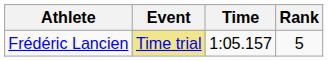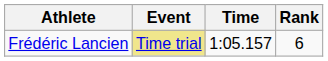 <table class=wikitable style="font-size:90%; text-align:center">
 <tr>
 <th>Athlete</th>
 <th>Event</th>
 <th>Time</th>
 <th>Rank</th>
 </tr>
 <tr align=center>
 <td align=left><a href='#'>Frédéric Lancien</a></td>
 <td align=left style="background: khaki;"><a href='#'>Time trial</a></td>
 <td>1:05.157</td>
-<td>5</td>
+<td>6</td>
 </tr>
 </table>
